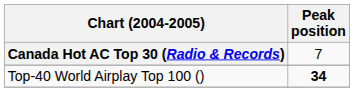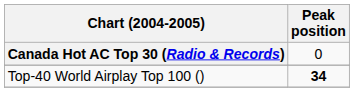 <table class="wikitable sortable plainrowheaders" style="text-align:center">
 <tr>
 <th>Chart (2004-2005)</th>
 <th>Peak<br>position</th>
 </tr>
 <tr>
 <th scope="row">Canada Hot AC Top 30 (<em><a href='#'>Radio & Records</a></em>)</th>
-<td>7</td>
+<td>0</td>
 </tr>
 <tr>
 </tr>
 <tr>
 </tr>
 <tr>
 </tr>
 <tr>
 </tr>
 <tr>
 </tr>
 <tr>
 <td align="left">Top-40 World Airplay Top 100 ()</td>
 <td align="center"><strong>34</strong></td>
 </tr>
 <tr>
 </tr>
 </table>
